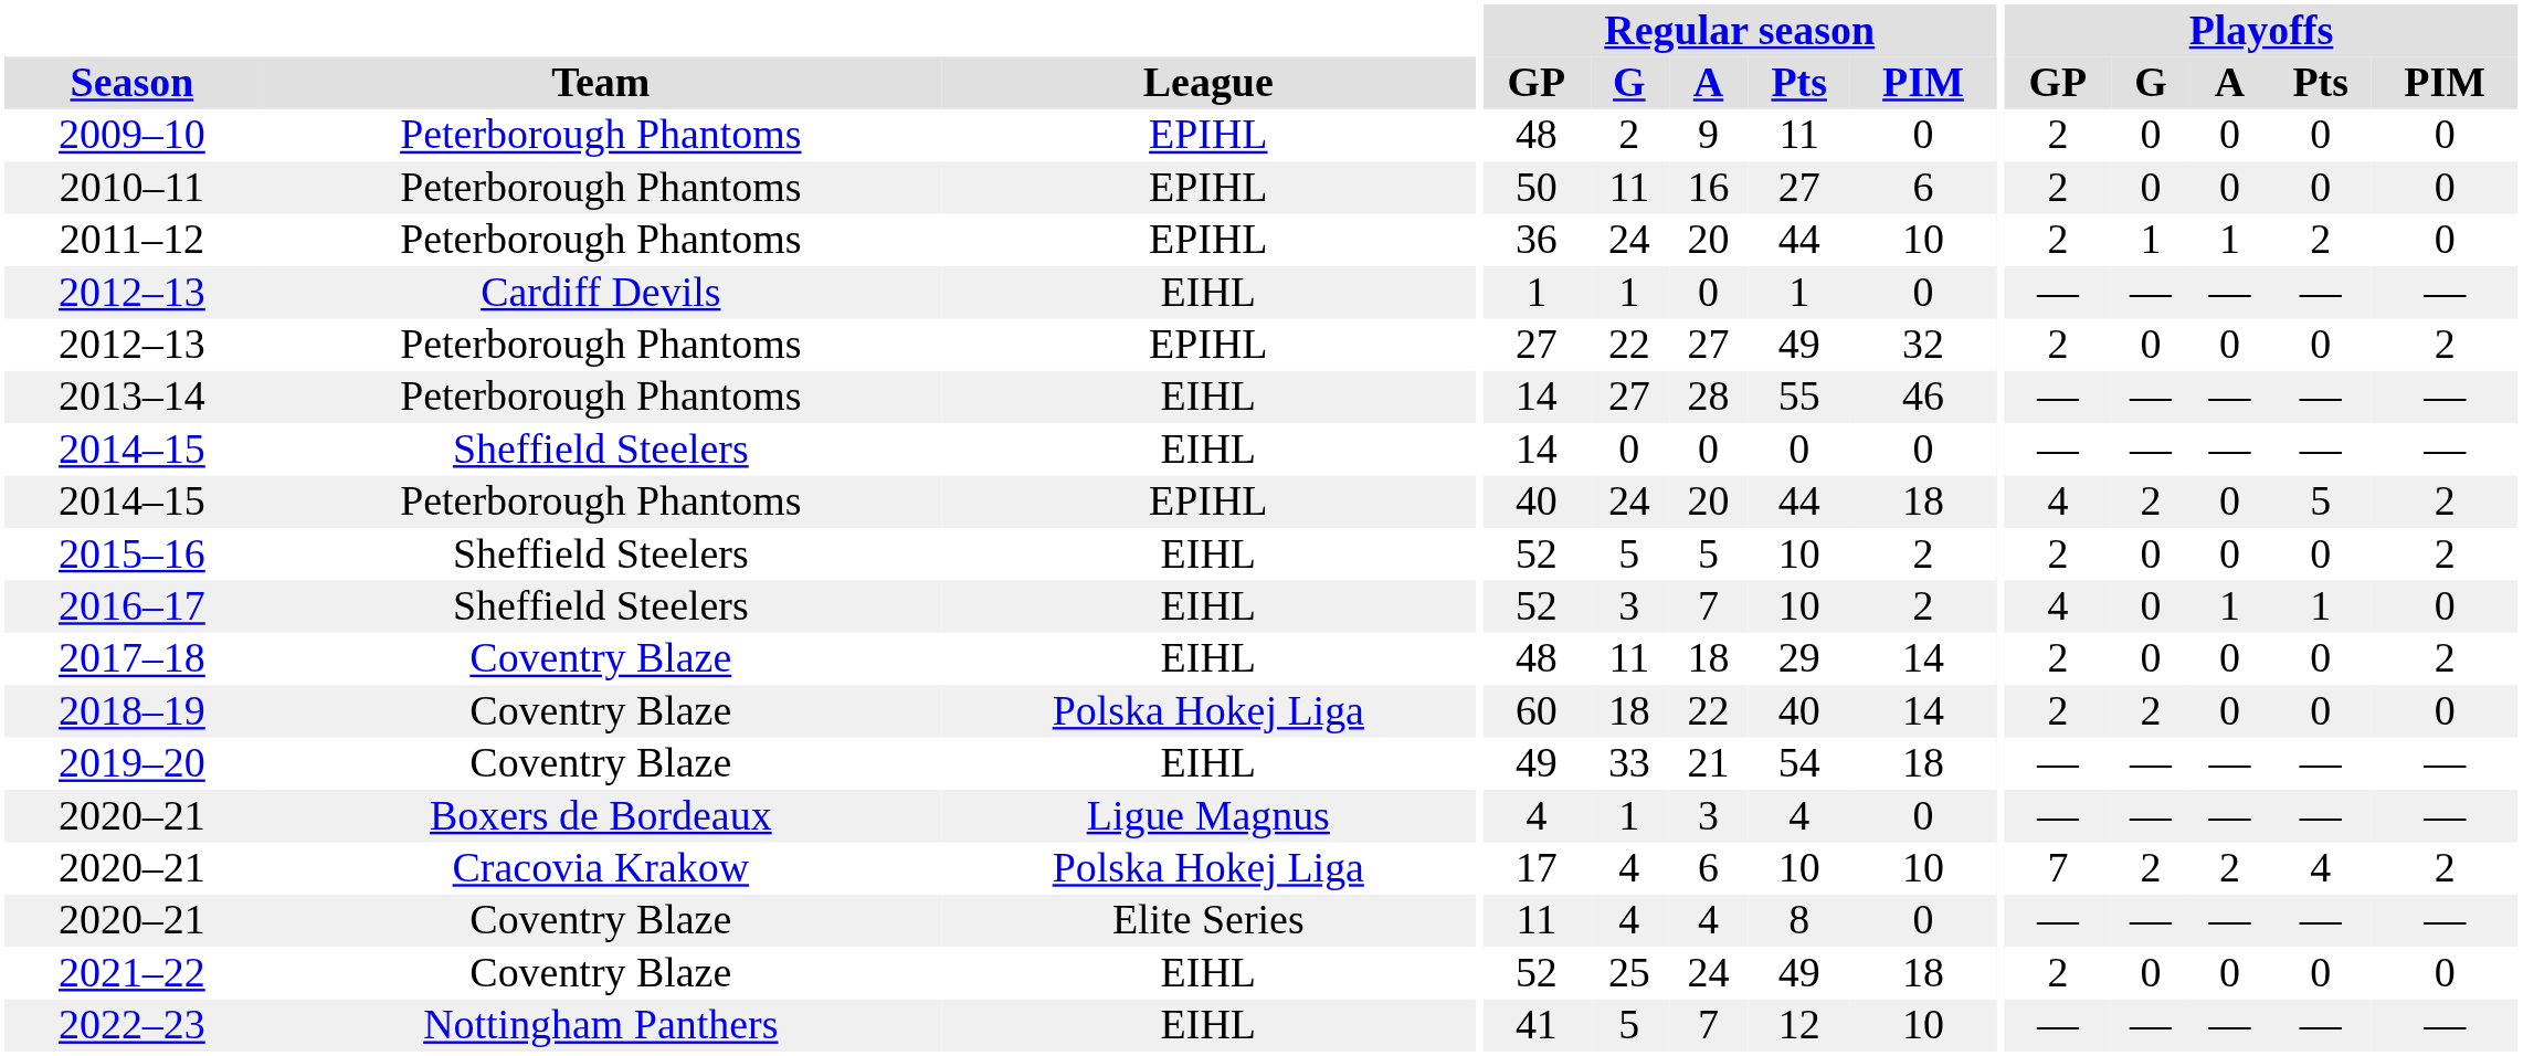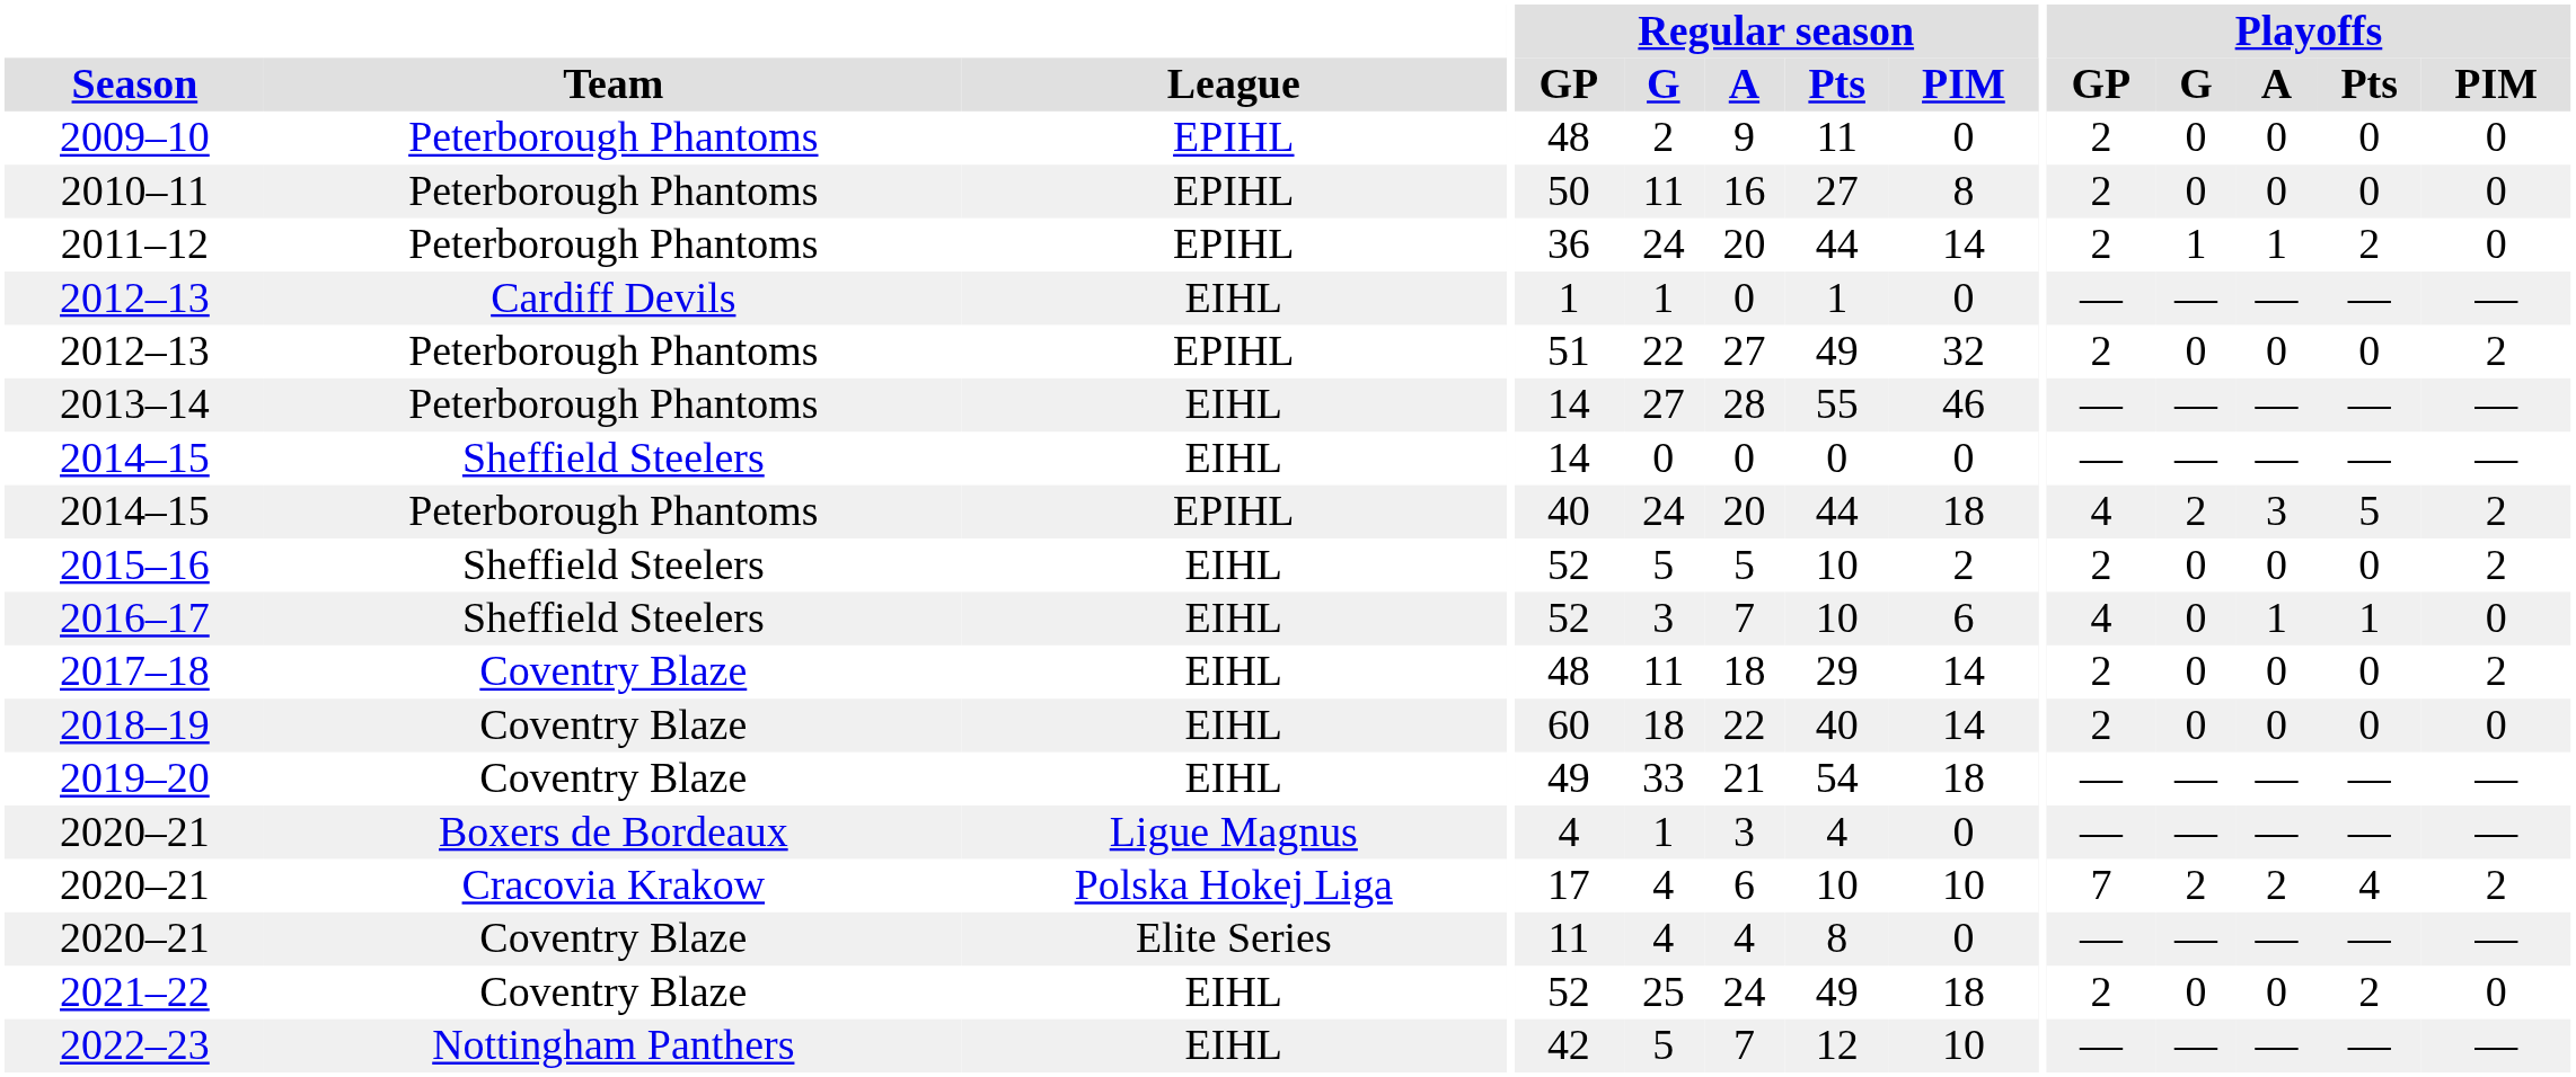 <table border="0" cellpadding="1" cellspacing="0" style="text-align:center; width:60em">
 <tr bgcolor="#e0e0e0">
 <th colspan="3" bgcolor="#ffffff"></th>
 <th rowspan="101" bgcolor="#ffffff"></th>
 <th colspan="5"><a href='#'>Regular season</a></th>
 <th rowspan="101" bgcolor="#ffffff"></th>
 <th colspan="5"><a href='#'>Playoffs</a></th>
 </tr>
 <tr bgcolor="#e0e0e0">
 <th><a href='#'>Season</a></th>
 <th>Team</th>
 <th>League</th>
 <th>GP</th>
 <th><a href='#'>G</a></th>
 <th><a href='#'>A</a></th>
 <th><a href='#'>Pts</a></th>
 <th><a href='#'>PIM</a></th>
 <th>GP</th>
 <th>G</th>
 <th>A</th>
 <th>Pts</th>
 <th>PIM</th>
 </tr>
 <tr ALIGN="centre">
 <td><a href='#'>2009–10</a></td>
 <td><a href='#'>Peterborough Phantoms</a></td>
 <td><a href='#'>EPIHL</a></td>
 <td>48</td>
 <td>2</td>
 <td>9</td>
 <td>11</td>
 <td>0</td>
 <td>2</td>
 <td>0</td>
 <td>0</td>
 <td>0</td>
 <td>0</td>
 </tr>
 <tr ALIGN="centre" bgcolor="#f0f0f0">
 <td [2010–11 EPIHL season>2010–11</td>
 <td>Peterborough Phantoms</td>
 <td>EPIHL</td>
 <td>50</td>
 <td>11</td>
 <td>16</td>
 <td>27</td>
-<td>6</td>
+<td>8</td>
 <td>2</td>
 <td>0</td>
 <td>0</td>
 <td>0</td>
 <td>0</td>
 </tr>
 <tr ALIGN="centre">
 <td [2011–12 EPIHL season>2011–12</td>
 <td>Peterborough Phantoms</td>
 <td>EPIHL</td>
 <td>36</td>
 <td>24</td>
 <td>20</td>
 <td>44</td>
-<td>10</td>
+<td>14</td>
 <td>2</td>
 <td>1</td>
 <td>1</td>
 <td>2</td>
 <td>0</td>
 </tr>
 <tr ALIGN="centre" bgcolor="#f0f0f0">
 <td><a href='#'>2012–13</a></td>
 <td><a href='#'>Cardiff Devils</a></td>
 <td>EIHL</td>
 <td>1</td>
 <td>1</td>
 <td>0</td>
 <td>1</td>
 <td>0</td>
 <td>—</td>
 <td>—</td>
 <td>—</td>
 <td>—</td>
 <td>—</td>
 </tr>
 <tr ALIGN="centre">
 <td [2012–13 EPIHL season>2012–13</td>
 <td>Peterborough Phantoms</td>
 <td>EPIHL</td>
-<td>27</td>
+<td>51</td>
 <td>22</td>
 <td>27</td>
 <td>49</td>
 <td>32</td>
 <td>2</td>
 <td>0</td>
 <td>0</td>
 <td>0</td>
 <td>2</td>
 </tr>
 <tr ALIGN="centre" bgcolor="#f0f0f0">
 <td 2013–14 EPIHL season>2013–14</td>
 <td>Peterborough Phantoms</td>
 <td>EIHL</td>
 <td>14</td>
 <td>27</td>
 <td>28</td>
 <td>55</td>
 <td>46</td>
 <td>—</td>
 <td>—</td>
 <td>—</td>
 <td>—</td>
 <td>—</td>
 </tr>
 <tr ALIGN="centre">
 <td><a href='#'>2014–15</a></td>
 <td><a href='#'>Sheffield Steelers</a></td>
 <td>EIHL</td>
 <td>14</td>
 <td>0</td>
 <td>0</td>
 <td>0</td>
 <td>0</td>
 <td>—</td>
 <td>—</td>
 <td>—</td>
 <td>—</td>
 <td>—</td>
 </tr>
 <tr ALIGN="centre" bgcolor="#f0f0f0">
 <td 2014–15 EPIHL season>2014–15</td>
 <td>Peterborough Phantoms</td>
 <td>EPIHL</td>
 <td>40</td>
 <td>24</td>
 <td>20</td>
 <td>44</td>
 <td>18</td>
 <td>4</td>
 <td>2</td>
-<td>0</td>
+<td>3</td>
 <td>5</td>
 <td>2</td>
 </tr>
 <tr ALIGN="centre">
 <td><a href='#'>2015–16</a></td>
 <td>Sheffield Steelers</td>
 <td>EIHL</td>
 <td>52</td>
 <td>5</td>
 <td>5</td>
 <td>10</td>
 <td>2</td>
 <td>2</td>
 <td>0</td>
 <td>0</td>
 <td>0</td>
 <td>2</td>
 </tr>
 <tr ALIGN="centre" bgcolor="#f0f0f0">
 <td><a href='#'>2016–17</a></td>
 <td>Sheffield Steelers</td>
 <td>EIHL</td>
 <td>52</td>
 <td>3</td>
 <td>7</td>
 <td>10</td>
-<td>2</td>
+<td>6</td>
 <td>4</td>
 <td>0</td>
 <td>1</td>
 <td>1</td>
 <td>0</td>
 </tr>
 <tr ALIGN="centre">
 <td><a href='#'>2017–18</a></td>
 <td><a href='#'>Coventry Blaze</a></td>
 <td>EIHL</td>
 <td>48</td>
 <td>11</td>
 <td>18</td>
 <td>29</td>
 <td>14</td>
 <td>2</td>
 <td>0</td>
 <td>0</td>
 <td>0</td>
 <td>2</td>
 </tr>
 <tr ALIGN="centre" bgcolor="#f0f0f0">
 <td><a href='#'>2018–19</a></td>
 <td>Coventry Blaze</td>
-<td><a href='#'>Polska Hokej Liga</a></td>
+<td>EIHL</td>
 <td>60</td>
 <td>18</td>
 <td>22</td>
 <td>40</td>
 <td>14</td>
 <td>2</td>
-<td>2</td>
+<td>0</td>
 <td>0</td>
 <td>0</td>
 <td>0</td>
 </tr>
 <tr ALIGN="centre">
 <td><a href='#'>2019–20</a></td>
 <td>Coventry Blaze</td>
 <td>EIHL</td>
 <td>49</td>
 <td>33</td>
 <td>21</td>
 <td>54</td>
 <td>18</td>
 <td>—</td>
 <td>—</td>
 <td>—</td>
 <td>—</td>
 <td>—</td>
 </tr>
 <tr ALIGN="centre" bgcolor="#f0f0f0">
 <td>2020–21</td>
 <td><a href='#'>Boxers de Bordeaux</a></td>
 <td><a href='#'>Ligue Magnus</a></td>
 <td>4</td>
 <td>1</td>
 <td>3</td>
 <td>4</td>
 <td>0</td>
 <td>—</td>
 <td>—</td>
 <td>—</td>
 <td>—</td>
 <td>—</td>
 </tr>
 <tr ALIGN="centre">
 <td>2020–21</td>
 <td><a href='#'>Cracovia Krakow</a></td>
 <td><a href='#'>Polska Hokej Liga</a></td>
 <td>17</td>
 <td>4</td>
 <td>6</td>
 <td>10</td>
 <td>10</td>
 <td>7</td>
 <td>2</td>
 <td>2</td>
 <td>4</td>
 <td>2</td>
 </tr>
 <tr ALIGN="centre" bgcolor="#f0f0f0">
 <td>2020–21</td>
 <td>Coventry Blaze</td>
 <td>Elite Series </td>
 <td>11</td>
 <td>4</td>
 <td>4</td>
 <td>8</td>
 <td>0</td>
 <td>—</td>
 <td>—</td>
 <td>—</td>
 <td>—</td>
 <td>—</td>
 </tr>
 <tr>
 </tr>
 <tr ALIGN="centre">
 <td><a href='#'>2021–22</a></td>
 <td>Coventry Blaze</td>
 <td>EIHL</td>
 <td>52</td>
 <td>25</td>
 <td>24</td>
 <td>49</td>
 <td>18</td>
 <td>2</td>
 <td>0</td>
 <td>0</td>
-<td>0</td>
+<td>2</td>
 <td>0</td>
 </tr>
 <tr ALIGN="centre" bgcolor="#f0f0f0">
 <td><a href='#'>2022–23</a></td>
 <td><a href='#'>Nottingham Panthers</a></td>
 <td>EIHL</td>
-<td>41</td>
+<td>42</td>
 <td>5</td>
 <td>7</td>
 <td>12</td>
 <td>10</td>
 <td>—</td>
 <td>—</td>
 <td>—</td>
 <td>—</td>
 <td>—</td>
 </tr>
 </table>
